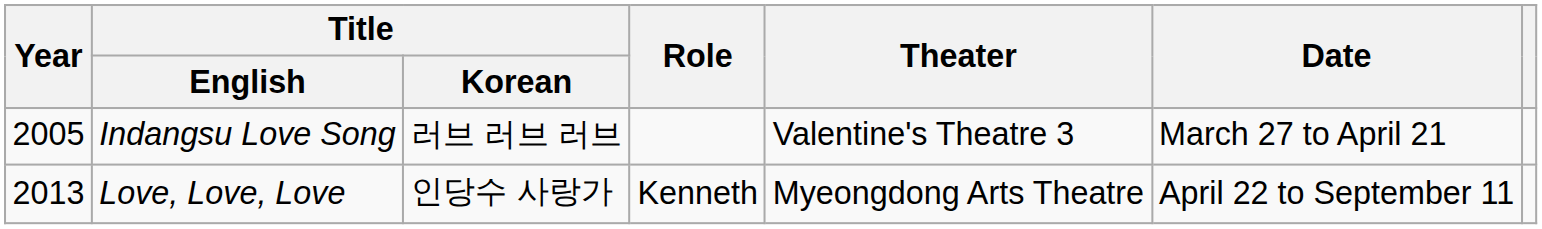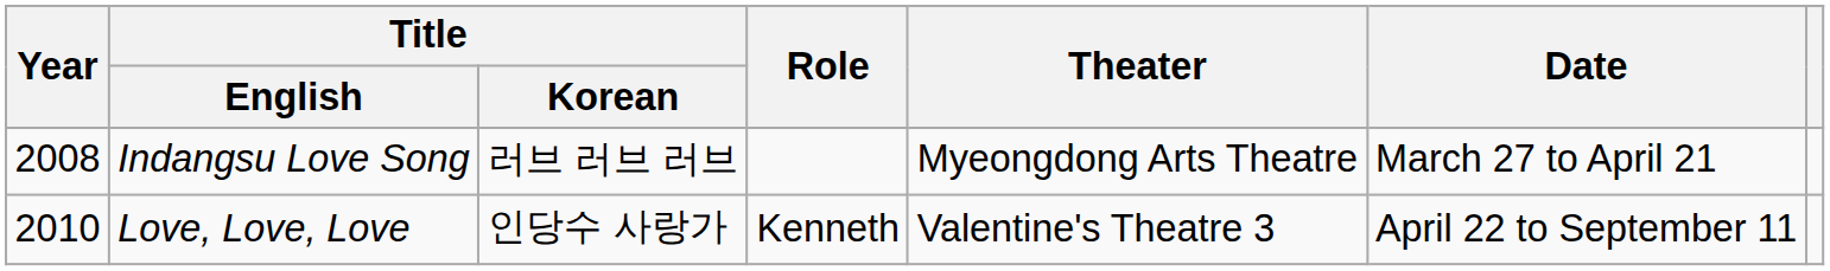 <table class="wikitable plainrowheaders sortable" style="text-align:left; font-size:100%">
 <tr>
 <th scope="col" rowspan="2">Year</th>
 <th scope="col" colspan="2">Title</th>
 <th scope="col" rowspan="2">Role</th>
 <th scope="col" rowspan="2">Theater</th>
 <th scope="col" rowspan="2">Date</th>
 <th scope="col" rowspan="2" class="unsortable"></th>
 </tr>
 <tr>
 <th>English</th>
 <th>Korean</th>
 </tr>
 <tr>
-<td>2005</td>
+<td>2008</td>
 <td><em>Indangsu Love Song</em></td>
 <td>러브 러브 러브</td>
 <td></td>
-<td>Valentine's Theatre 3</td>
+<td>Myeongdong Arts Theatre</td>
 <td>March 27 to April 21</td>
 <td></td>
 </tr>
 <tr>
-<td>2013</td>
+<td>2010</td>
 <td><em>Love, Love, Love</em></td>
 <td>인당수 사랑가</td>
 <td>Kenneth</td>
-<td>Myeongdong Arts Theatre</td>
+<td>Valentine's Theatre 3</td>
 <td>April 22 to September 11</td>
 <td></td>
 </tr>
 </table>
